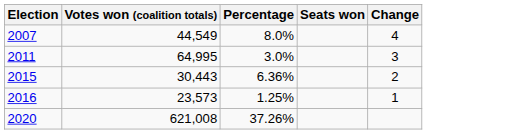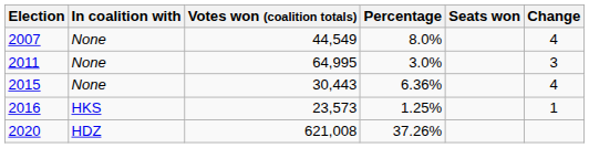 <table class="wikitable">
 <tr>
 <th>Election</th>
+<th>In coalition with</th>
 <th>Votes won <small>(coalition totals)</small></th>
 <th>Percentage</th>
 <th>Seats won</th>
 <th>Change</th>
 </tr>
 <tr>
 <td><a href='#'>2007</a></td>
+<td><em>None</em></td>
 <td align=right>44,549</td>
 <td align=right>8.0%</td>
 <td></td>
 <td align=center> 4</td>
 </tr>
 <tr>
 <td><a href='#'>2011</a></td>
+<td><em>None</em></td>
 <td align=right>64,995</td>
 <td align=right>3.0%</td>
 <td></td>
 <td align=center> 3</td>
 </tr>
 <tr>
 <td><a href='#'>2015</a></td>
+<td><em>None</em></td>
 <td align=right>30,443</td>
 <td align=right>6.36%</td>
 <td></td>
-<td align=center> 2</td>
+<td align=center> 4</td>
 </tr>
 <tr>
 <td><a href='#'>2016</a></td>
+<td><a href='#'>HKS</a></td>
 <td align=right>23,573</td>
 <td align=right>1.25%</td>
 <td></td>
 <td align=center> 1</td>
 </tr>
 <tr>
 <td><a href='#'>2020</a></td>
+<td><a href='#'>HDZ</a></td>
 <td align=right>621,008</td>
 <td align=right>37.26%</td>
 <td></td>
 <td align=center></td>
 </tr>
 </table>
